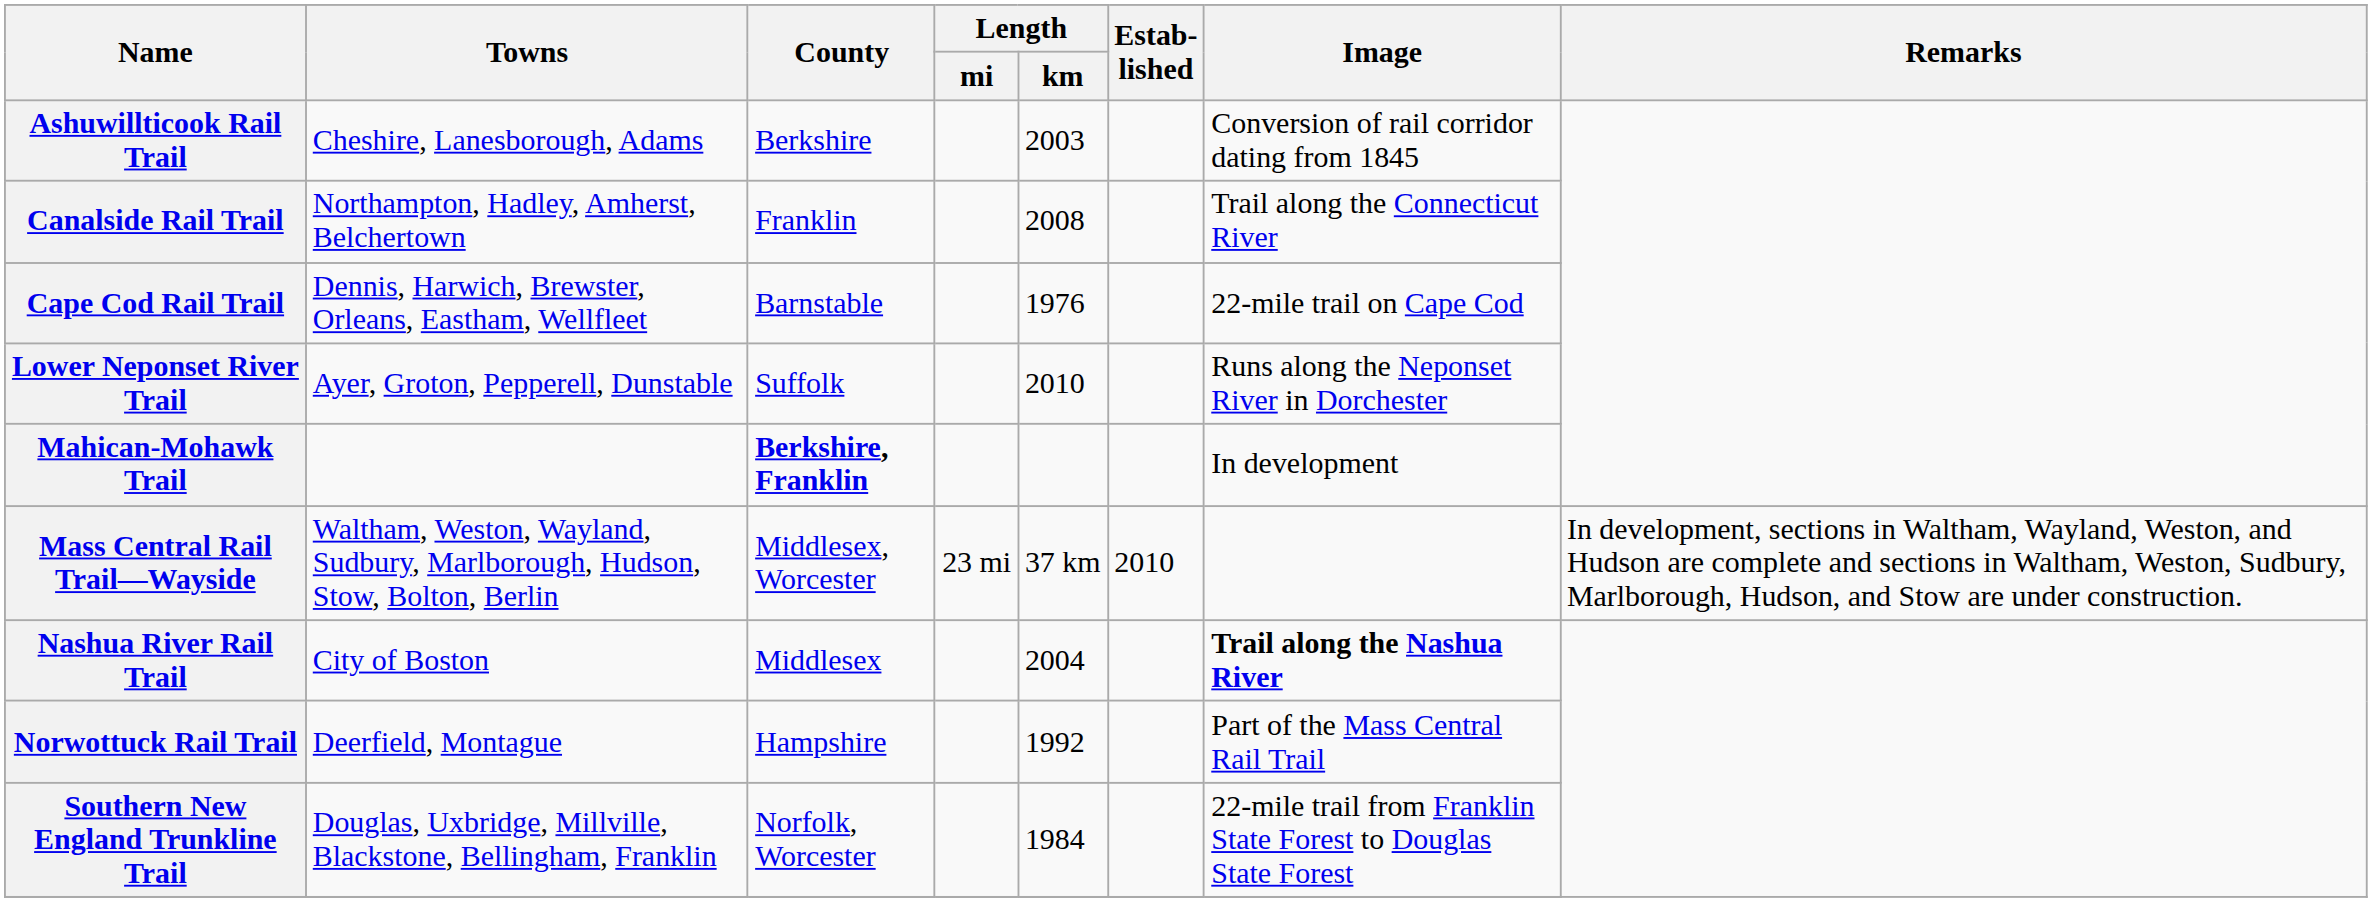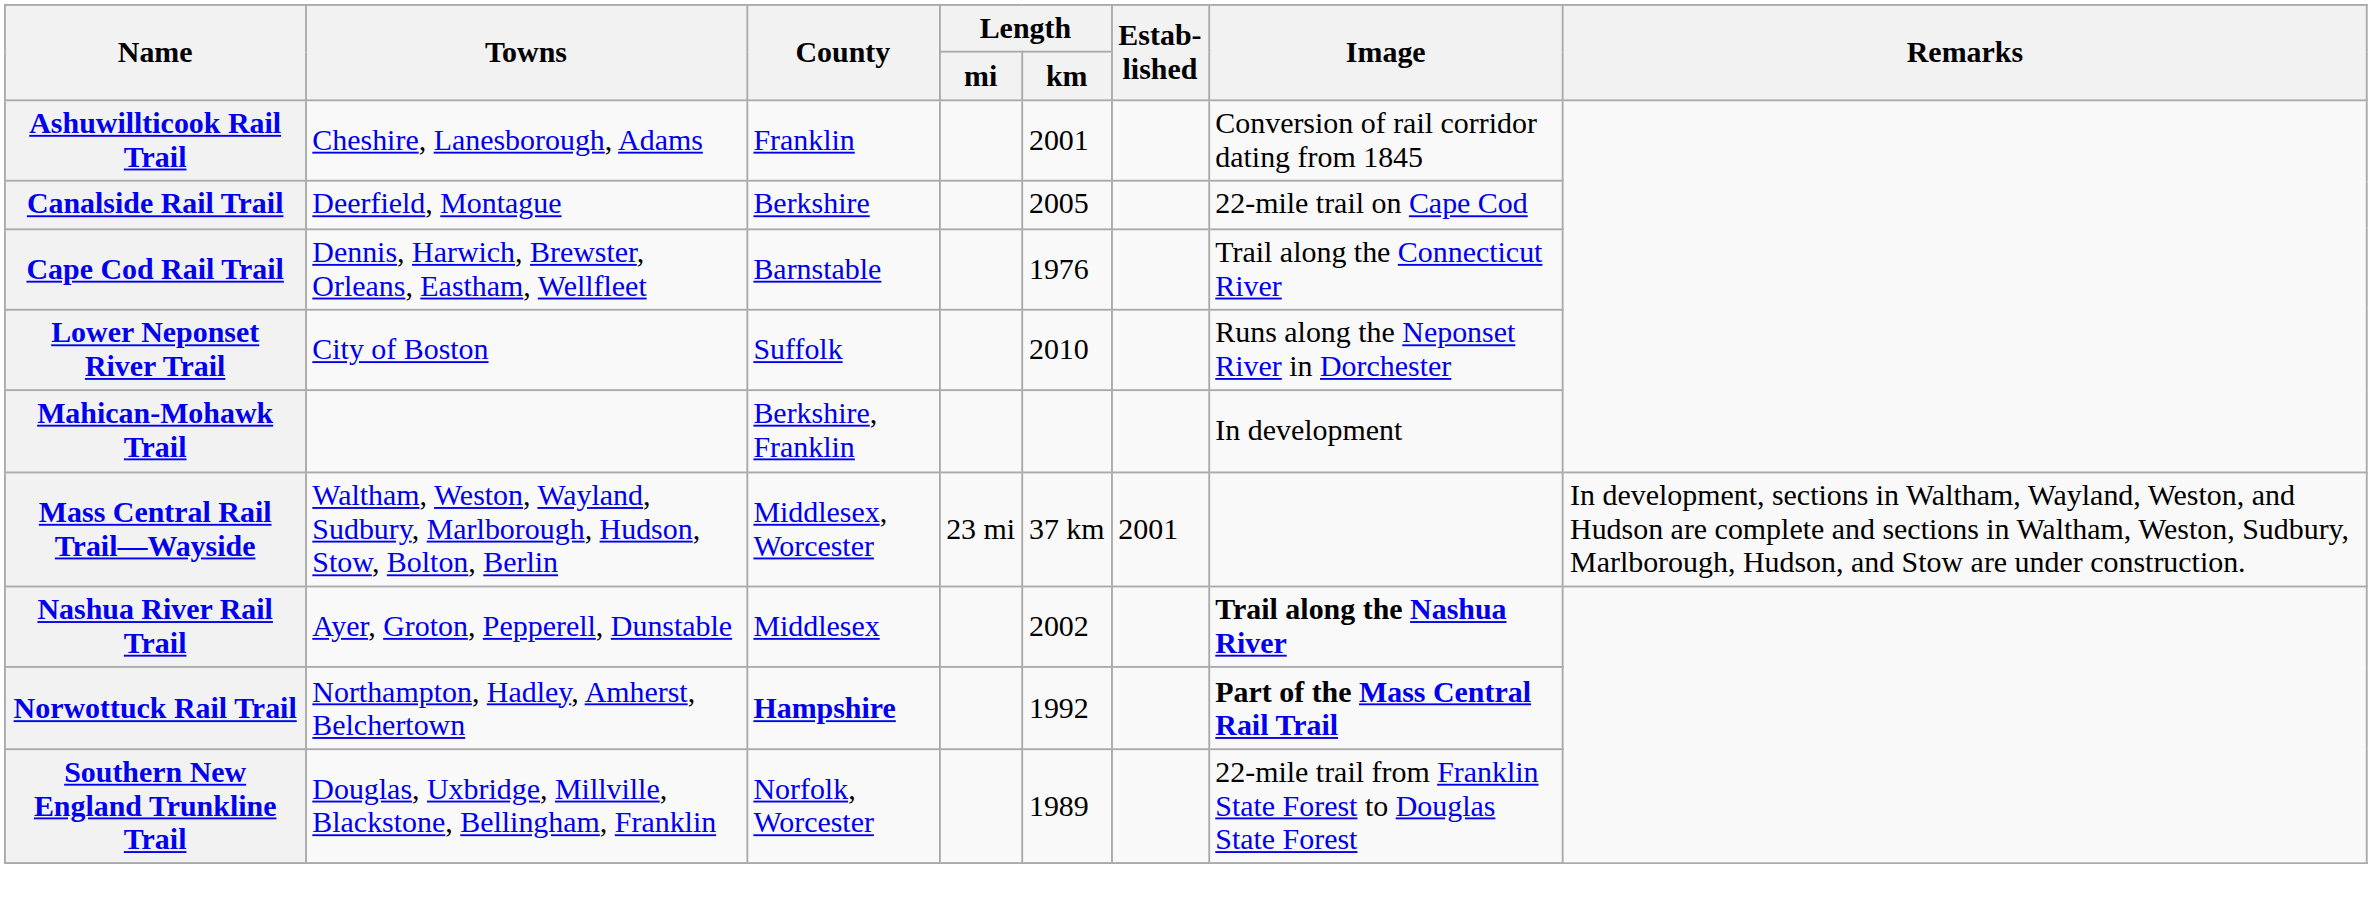 <table class="wikitable sortable" style="width:100%">
 <tr>
 <th style="width:*;" rowspan=2>Name</th>
 <th style="width:*;" rowspan=2>Towns</th>
 <th style="width:*;" rowspan=2>County</th>
 <th style="width:*;" colspan=2>Length</th>
 <th style="width:*;" rowspan=2>Estab- <br>lished</th>
 <th style="width:*;" class="unsortable" rowspan=2>Image</th>
 <th style="width:*;" class="unsortable" rowspan=2>Remarks</th>
 </tr>
 <tr>
 <th>mi</th>
 <th>km</th>
 </tr>
 <tr>
 <th scope="row"><a href='#'>Ashuwillticook Rail Trail</a></th>
 <td><a href='#'>Cheshire</a>, <a href='#'>Lanesborough</a>, <a href='#'>Adams</a></td>
-<td><a href='#'>Berkshire</a></td>
+<td><a href='#'>Franklin</a></td>
 <td></td>
-<td>2003</td>
+<td>2001</td>
 <td></td>
 <td>Conversion of rail corridor dating from 1845</td>
 </tr>
 <tr>
 <th scope="row"><a href='#'>Canalside Rail Trail</a></th>
-<td><a href='#'>Northampton</a>, <a href='#'>Hadley</a>, <a href='#'>Amherst</a>, <a href='#'>Belchertown</a></td>
-<td><a href='#'>Franklin</a></td>
+<td><a href='#'>Deerfield</a>, <a href='#'>Montague</a></td>
+<td><a href='#'>Berkshire</a></td>
 <td></td>
-<td>2008</td>
+<td>2005</td>
 <td></td>
-<td>Trail along the <a href='#'>Connecticut River</a></td>
+<td>22-mile trail on <a href='#'>Cape Cod</a></td>
 </tr>
 <tr>
 <th scope="row"><a href='#'>Cape Cod Rail Trail</a></th>
 <td><a href='#'>Dennis</a>, <a href='#'>Harwich</a>, <a href='#'>Brewster</a>, <a href='#'>Orleans</a>, <a href='#'>Eastham</a>, <a href='#'>Wellfleet</a></td>
 <td><a href='#'>Barnstable</a></td>
 <td></td>
 <td>1976</td>
 <td></td>
-<td>22-mile trail on <a href='#'>Cape Cod</a></td>
+<td>Trail along the <a href='#'>Connecticut River</a></td>
 </tr>
 <tr>
 <th scope="row"><a href='#'>Lower Neponset River Trail</a></th>
-<td><a href='#'>Ayer</a>, <a href='#'>Groton</a>, <a href='#'>Pepperell</a>, <a href='#'>Dunstable</a></td>
+<td><a href='#'>City of Boston</a></td>
 <td><a href='#'>Suffolk</a></td>
 <td></td>
 <td>2010</td>
 <td></td>
 <td>Runs along the <a href='#'>Neponset River</a> in <a href='#'>Dorchester</a></td>
 </tr>
 <tr>
 <th scope="row"><a href='#'>Mahican-Mohawk Trail</a></th>
 <td></td>
-<td><strong><a href='#'>Berkshire</a>, <a href='#'>Franklin</a></strong></td>
+<td><a href='#'>Berkshire</a>, <a href='#'>Franklin</a></td>
 <td></td>
 <td></td>
 <td></td>
 <td>In development</td>
 </tr>
 <tr>
 <th><a href='#'>Mass Central Rail Trail—Wayside</a></th>
 <td><a href='#'>Waltham</a>, <a href='#'>Weston</a>, <a href='#'>Wayland</a>, <a href='#'>Sudbury</a>, <a href='#'>Marlborough</a>, <a href='#'>Hudson</a>, <a href='#'>Stow</a>, <a href='#'>Bolton</a>, <a href='#'>Berlin</a></td>
 <td><a href='#'>Middlesex</a>, <a href='#'>Worcester</a></td>
 <td>23 mi</td>
 <td>37 km</td>
-<td>2010</td>
+<td>2001</td>
 <td></td>
 <td>In development, sections in Waltham, Wayland, Weston, and Hudson are complete and sections in Waltham, Weston, Sudbury, Marlborough, Hudson, and Stow are under construction.</td>
 </tr>
 <tr>
 <th scope="row"><a href='#'>Nashua River Rail Trail</a></th>
-<td><a href='#'>City of Boston</a></td>
+<td><a href='#'>Ayer</a>, <a href='#'>Groton</a>, <a href='#'>Pepperell</a>, <a href='#'>Dunstable</a></td>
 <td><a href='#'>Middlesex</a></td>
 <td></td>
-<td>2004</td>
+<td>2002</td>
 <td></td>
 <td><strong>Trail along the <a href='#'>Nashua River</a></strong></td>
 </tr>
 <tr>
 <th scope="row"><a href='#'>Norwottuck Rail Trail</a></th>
-<td><a href='#'>Deerfield</a>, <a href='#'>Montague</a></td>
-<td><a href='#'>Hampshire</a></td>
+<td><a href='#'>Northampton</a>, <a href='#'>Hadley</a>, <a href='#'>Amherst</a>, <a href='#'>Belchertown</a></td>
+<td><strong><a href='#'>Hampshire</a></strong></td>
 <td></td>
 <td>1992</td>
 <td></td>
-<td>Part of the <a href='#'>Mass Central Rail Trail</a></td>
+<td><strong>Part of the <a href='#'>Mass Central Rail Trail</a></strong></td>
 </tr>
 <tr>
 <th scope="row"><a href='#'>Southern New England Trunkline Trail</a></th>
 <td><a href='#'>Douglas</a>, <a href='#'>Uxbridge</a>, <a href='#'>Millville</a>, <a href='#'>Blackstone</a>, <a href='#'>Bellingham</a>, <a href='#'>Franklin</a></td>
 <td><a href='#'>Norfolk</a>, <a href='#'>Worcester</a></td>
 <td></td>
-<td>1984</td>
+<td>1989</td>
 <td></td>
 <td>22-mile trail from <a href='#'>Franklin State Forest</a> to <a href='#'>Douglas State Forest</a></td>
 </tr>
 <tr>
 </tr>
 </table>
